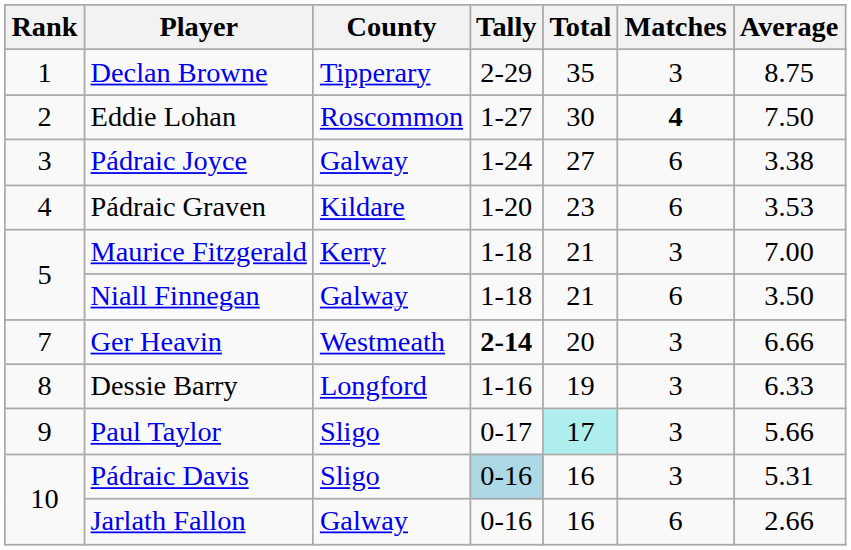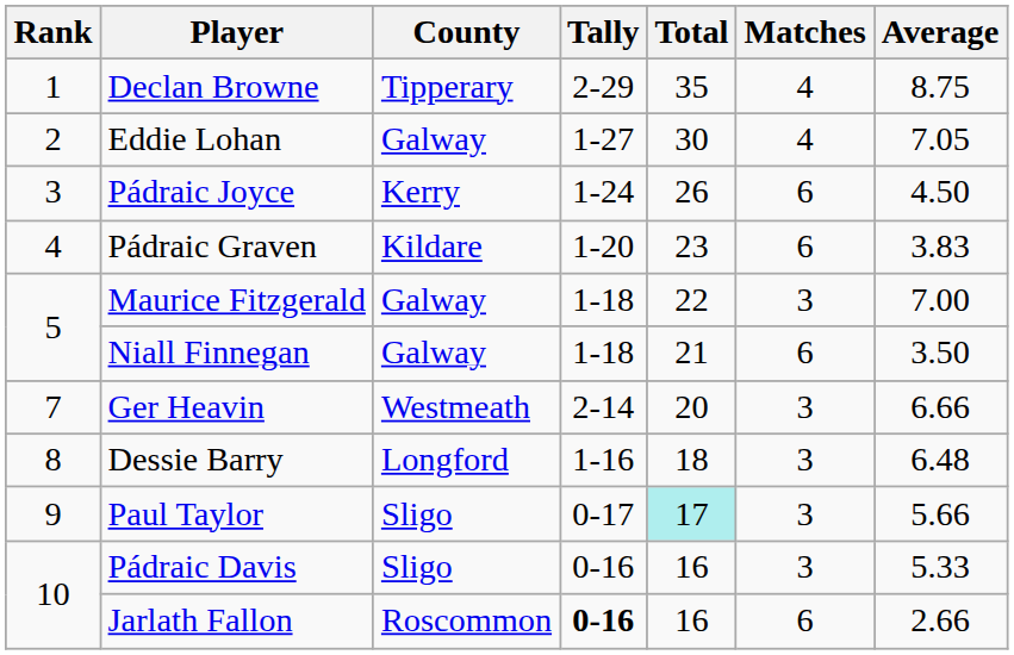 <table class="wikitable">
 <tr>
 <th>Rank</th>
 <th>Player</th>
 <th>County</th>
 <th>Tally</th>
 <th>Total</th>
 <th>Matches</th>
 <th>Average</th>
 </tr>
 <tr>
 <td rowspan=1 align=center>1</td>
 <td><a href='#'>Declan Browne</a></td>
 <td><a href='#'>Tipperary</a></td>
 <td align=center>2-29</td>
 <td align=center>35</td>
-<td align=center>3</td>
+<td align=center>4</td>
 <td align=center>8.75</td>
 </tr>
 <tr>
 <td rowspan=1 align=center>2</td>
 <td>Eddie Lohan</td>
-<td><a href='#'>Roscommon</a></td>
+<td><a href='#'>Galway</a></td>
 <td align=center>1-27</td>
 <td align=center>30</td>
-<td align=center><strong>4</strong></td>
-<td align=center>7.50</td>
+<td align=center>4</td>
+<td align=center>7.05</td>
 </tr>
 <tr>
 <td rowspan=1 align=center>3</td>
 <td><a href='#'>Pádraic Joyce</a></td>
-<td><a href='#'>Galway</a></td>
+<td><a href='#'>Kerry</a></td>
 <td align=center>1-24</td>
-<td align=center>27</td>
+<td align=center>26</td>
 <td align=center>6</td>
-<td align=center>3.38</td>
+<td align=center>4.50</td>
 </tr>
 <tr>
 <td rowspan=1 align=center>4</td>
 <td>Pádraic Graven</td>
 <td><a href='#'>Kildare</a></td>
 <td align=center>1-20</td>
 <td align=center>23</td>
 <td align=center>6</td>
-<td align=center>3.53</td>
+<td align=center>3.83</td>
 </tr>
 <tr>
 <td rowspan=2 align=center>5</td>
 <td><a href='#'>Maurice Fitzgerald</a></td>
-<td><a href='#'>Kerry</a></td>
+<td><a href='#'>Galway</a></td>
 <td align=center>1-18</td>
-<td align=center>21</td>
+<td align=center>22</td>
 <td align=center>3</td>
 <td align=center>7.00</td>
 </tr>
 <tr>
 <td><a href='#'>Niall Finnegan</a></td>
 <td><a href='#'>Galway</a></td>
 <td align=center>1-18</td>
 <td align=center>21</td>
 <td align=center>6</td>
 <td align=center>3.50</td>
 </tr>
 <tr>
 <td rowspan=1 align=center>7</td>
 <td><a href='#'>Ger Heavin</a></td>
 <td><a href='#'>Westmeath</a></td>
-<td align=center><strong>2-14</strong></td>
+<td align=center>2-14</td>
 <td align=center>20</td>
 <td align=center>3</td>
 <td align=center>6.66</td>
 </tr>
 <tr>
 <td rowspan=1 align=center>8</td>
 <td>Dessie Barry</td>
 <td><a href='#'>Longford</a></td>
 <td align=center>1-16</td>
-<td align=center>19</td>
+<td align=center>18</td>
 <td align=center>3</td>
-<td align=center>6.33</td>
+<td align=center>6.48</td>
 </tr>
 <tr>
 <td rowspan=1 align=center>9</td>
 <td><a href='#'>Paul Taylor</a></td>
 <td><a href='#'>Sligo</a></td>
 <td align=center>0-17</td>
 <td align=center style="background: paleturquoise;">17</td>
 <td align=center>3</td>
 <td align=center>5.66</td>
 </tr>
 <tr>
 <td rowspan=2 align=center>10</td>
 <td><a href='#'>Pádraic Davis</a></td>
 <td><a href='#'>Sligo</a></td>
-<td align=center style="background: lightblue;">0-16</td>
+<td align=center>0-16</td>
 <td align=center>16</td>
 <td align=center>3</td>
-<td align=center>5.31</td>
+<td align=center>5.33</td>
 </tr>
 <tr>
 <td><a href='#'>Jarlath Fallon</a></td>
-<td><a href='#'>Galway</a></td>
-<td align=center>0-16</td>
+<td><a href='#'>Roscommon</a></td>
+<td align=center><strong>0-16</strong></td>
 <td align=center>16</td>
 <td align=center>6</td>
 <td align=center>2.66</td>
 </tr>
 </table>
